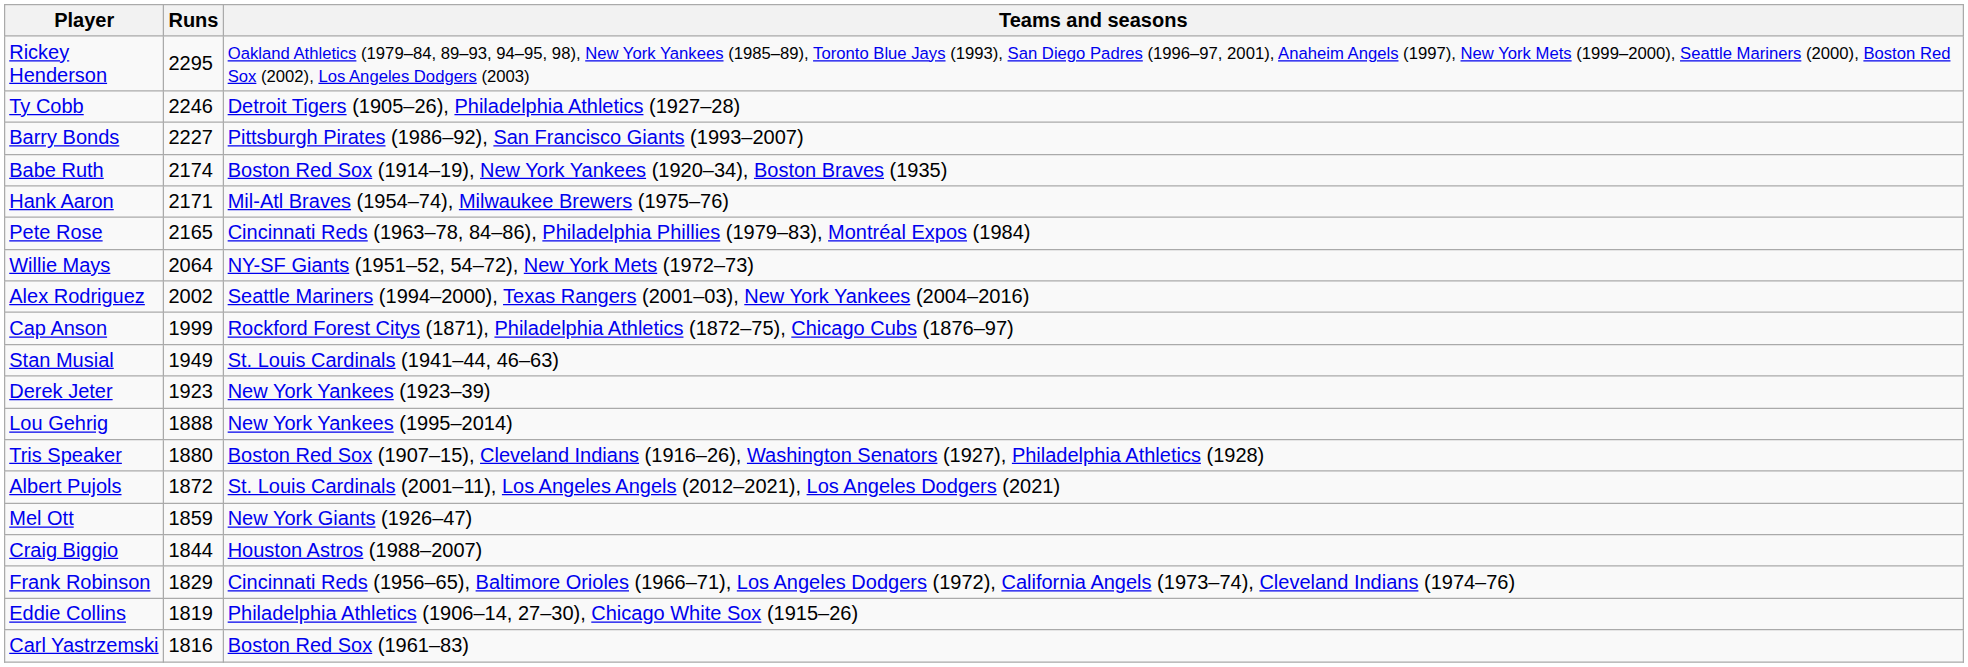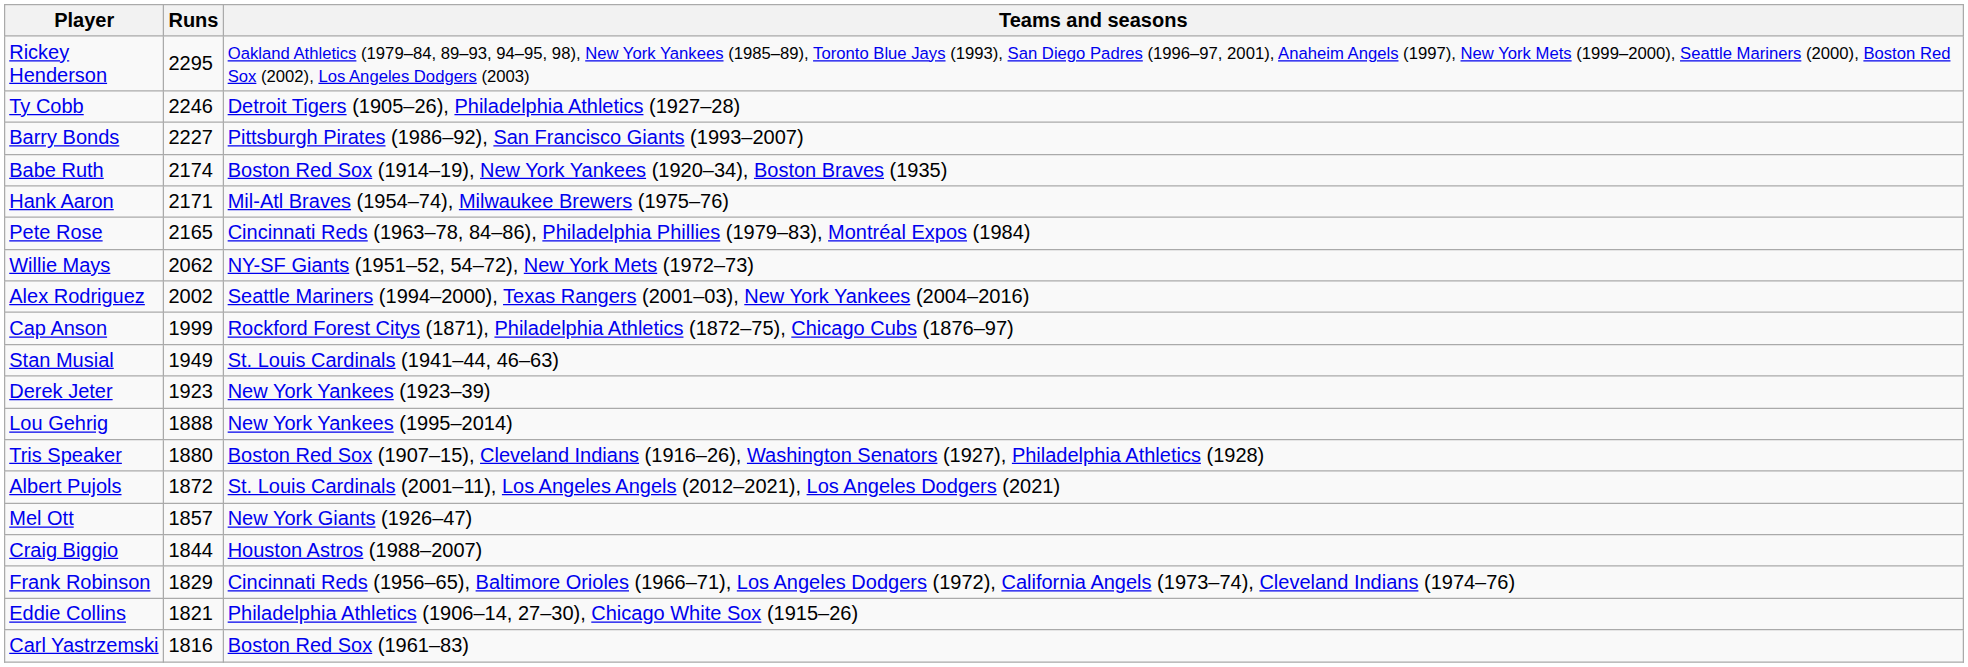 <table class="wikitable">
 <tr>
 <th Width="120">Player</th>
 <th>Runs</th>
 <th>Teams and seasons</th>
 </tr>
 <tr>
 <td><a href='#'>Rickey Henderson</a></td>
 <td>2295</td>
 <td><small><a href='#'>Oakland Athletics</a> (1979–84, 89–93, 94–95, 98), <a href='#'>New York Yankees</a> (1985–89), <a href='#'>Toronto Blue Jays</a> (1993), <a href='#'>San Diego Padres</a> (1996–97, 2001), <a href='#'>Anaheim Angels</a> (1997), <a href='#'>New York Mets</a> (1999–2000), <a href='#'>Seattle Mariners</a> (2000), <a href='#'>Boston Red Sox</a> (2002), <a href='#'>Los Angeles Dodgers</a> (2003)</small></td>
 </tr>
 <tr>
 <td><a href='#'>Ty Cobb</a></td>
 <td>2246</td>
 <td><a href='#'>Detroit Tigers</a> (1905–26), <a href='#'>Philadelphia Athletics</a> (1927–28)</td>
 </tr>
 <tr>
 <td><a href='#'>Barry Bonds</a></td>
 <td>2227</td>
 <td><a href='#'>Pittsburgh Pirates</a> (1986–92), <a href='#'>San Francisco Giants</a> (1993–2007)</td>
 </tr>
 <tr>
 <td><a href='#'>Babe Ruth</a></td>
 <td>2174</td>
 <td><a href='#'>Boston Red Sox</a> (1914–19), <a href='#'>New York Yankees</a> (1920–34), <a href='#'>Boston Braves</a> (1935)</td>
 </tr>
 <tr>
 <td><a href='#'>Hank Aaron</a></td>
 <td>2171</td>
 <td><a href='#'>Mil-Atl Braves</a> (1954–74), <a href='#'>Milwaukee Brewers</a> (1975–76)</td>
 </tr>
 <tr>
 <td><a href='#'>Pete Rose</a></td>
 <td>2165</td>
 <td><a href='#'>Cincinnati Reds</a> (1963–78, 84–86), <a href='#'>Philadelphia Phillies</a> (1979–83), <a href='#'>Montréal Expos</a> (1984)</td>
 </tr>
 <tr>
 <td><a href='#'>Willie Mays</a></td>
-<td>2064</td>
+<td>2062</td>
 <td><a href='#'>NY-SF Giants</a> (1951–52, 54–72), <a href='#'>New York Mets</a> (1972–73)</td>
 </tr>
 <tr>
 <td><a href='#'>Alex Rodriguez</a></td>
 <td>2002</td>
 <td><a href='#'>Seattle Mariners</a> (1994–2000), <a href='#'>Texas Rangers</a> (2001–03), <a href='#'>New York Yankees</a> (2004–2016)</td>
 </tr>
 <tr>
 <td><a href='#'>Cap Anson</a></td>
 <td>1999</td>
 <td><a href='#'>Rockford Forest Citys</a> (1871), <a href='#'>Philadelphia Athletics</a> (1872–75), <a href='#'>Chicago Cubs</a> (1876–97)</td>
 </tr>
 <tr>
 <td><a href='#'>Stan Musial</a></td>
 <td>1949</td>
 <td><a href='#'>St. Louis Cardinals</a> (1941–44, 46–63)</td>
 </tr>
 <tr>
 <td><a href='#'>Derek Jeter</a></td>
 <td>1923</td>
 <td><a href='#'>New York Yankees</a> (1923–39)</td>
 </tr>
 <tr>
 <td><a href='#'>Lou Gehrig</a></td>
 <td>1888</td>
 <td><a href='#'>New York Yankees</a> (1995–2014)</td>
 </tr>
 <tr>
 <td><a href='#'>Tris Speaker</a></td>
 <td>1880</td>
 <td><a href='#'>Boston Red Sox</a> (1907–15), <a href='#'>Cleveland Indians</a> (1916–26), <a href='#'>Washington Senators</a> (1927), <a href='#'>Philadelphia Athletics</a> (1928)</td>
 </tr>
 <tr>
 <td><a href='#'>Albert Pujols</a></td>
 <td>1872</td>
 <td><a href='#'>St. Louis Cardinals</a> (2001–11), <a href='#'>Los Angeles Angels</a> (2012–2021), <a href='#'>Los Angeles Dodgers</a> (2021)</td>
 </tr>
 <tr>
 <td><a href='#'>Mel Ott</a></td>
-<td>1859</td>
+<td>1857</td>
 <td><a href='#'>New York Giants</a> (1926–47)</td>
 </tr>
 <tr>
 <td><a href='#'>Craig Biggio</a></td>
 <td>1844</td>
 <td><a href='#'>Houston Astros</a> (1988–2007)</td>
 </tr>
 <tr>
 <td><a href='#'>Frank Robinson</a></td>
 <td>1829</td>
 <td><a href='#'>Cincinnati Reds</a> (1956–65), <a href='#'>Baltimore Orioles</a> (1966–71), <a href='#'>Los Angeles Dodgers</a> (1972), <a href='#'>California Angels</a> (1973–74), <a href='#'>Cleveland Indians</a> (1974–76)</td>
 </tr>
 <tr>
 <td><a href='#'>Eddie Collins</a></td>
-<td>1819</td>
+<td>1821</td>
 <td><a href='#'>Philadelphia Athletics</a> (1906–14, 27–30), <a href='#'>Chicago White Sox</a> (1915–26)</td>
 </tr>
 <tr>
 <td><a href='#'>Carl Yastrzemski</a></td>
 <td>1816</td>
 <td><a href='#'>Boston Red Sox</a> (1961–83)</td>
 </tr>
 </table>
